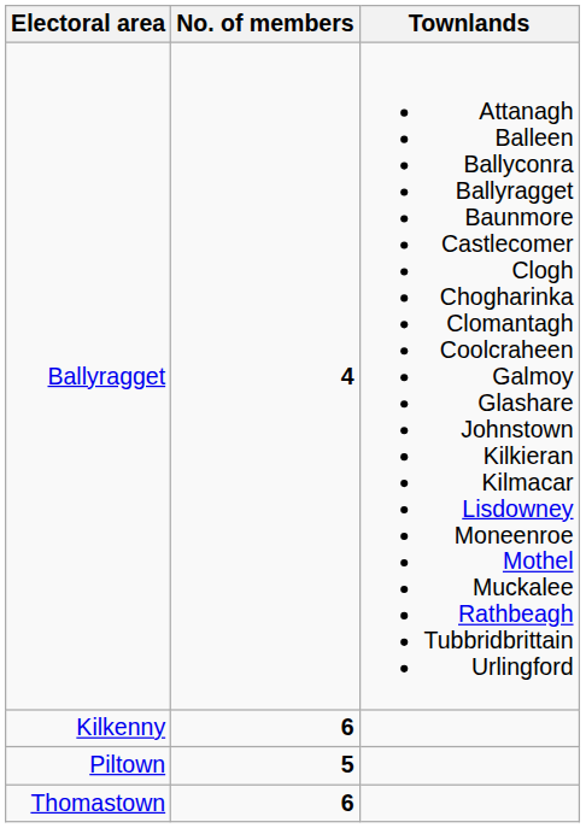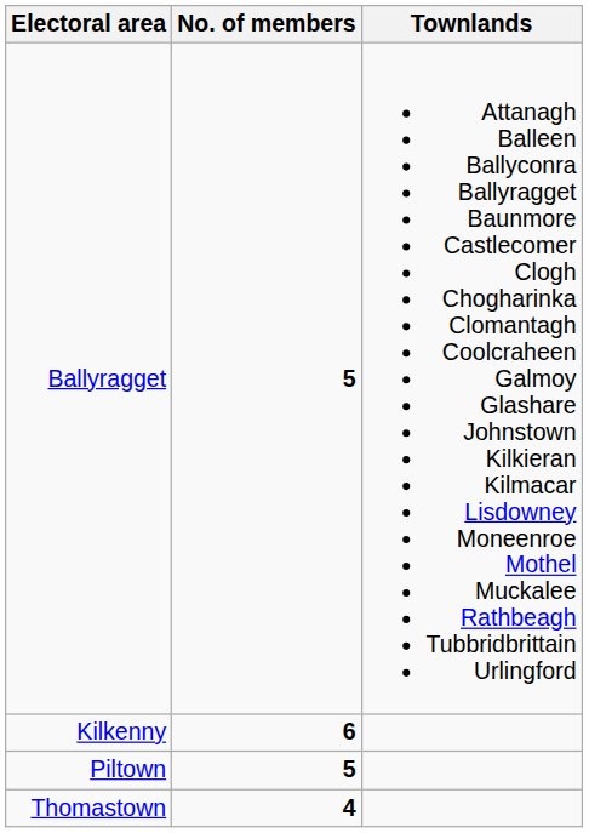 <table class="wikitable" border="1">
 <tr>
 <th colspan="1" align="center">Electoral area</th>
 <th colspan="1" align="center">No. of members</th>
 <th valign="top">Townlands</th>
 </tr>
 <tr>
 <td align="right"><a href='#'>Ballyragget</a></td>
-<td align="right"><strong>4</strong></td>
+<td align="right"><strong>5</strong></td>
 <td align="right"><br><ul><li>Attanagh</li><li>Balleen</li><li>Ballyconra</li><li>Ballyragget</li><li>Baunmore</li><li>Castlecomer</li><li>Clogh</li><li>Chogharinka</li><li>Clomantagh</li><li>Coolcraheen</li><li>Galmoy</li><li>Glashare</li><li>Johnstown</li><li>Kilkieran</li><li>Kilmacar</li><li><a href='#'>Lisdowney</a></li><li>Moneenroe</li><li><a href='#'>Mothel</a></li><li>Muckalee</li><li><a href='#'>Rathbeagh</a></li><li>Tubbridbrittain</li><li>Urlingford</li></ul></td>
 </tr>
 <tr>
 <td align="right"><a href='#'>Kilkenny</a></td>
 <td align="right"><strong>6</strong></td>
 <td align="right"></td>
 </tr>
 <tr>
 <td align="right"><a href='#'>Piltown</a></td>
 <td align="right"><strong>5</strong></td>
 <td align="right"></td>
 </tr>
 <tr>
 <td align="right"><a href='#'>Thomastown</a></td>
-<td align="right"><strong>6</strong></td>
+<td align="right"><strong>4</strong></td>
 <td align="right"></td>
 </tr>
 </table>
